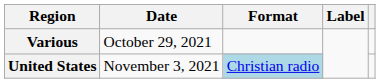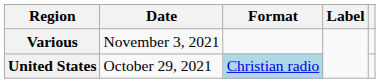 <table class="wikitable plainrowheaders">
 <tr>
 <th scope="col">Region</th>
 <th scope="col">Date</th>
 <th scope="col">Format</th>
 <th scope="col">Label</th>
 <th scope="col"></th>
 </tr>
 <tr>
 <th scope="row">Various</th>
-<td>October 29, 2021</td>
+<td>November 3, 2021</td>
 <td></td>
 <td rowspan="2"></td>
 <td align="center"></td>
 </tr>
 <tr>
 <th scope="row">United States</th>
-<td>November 3, 2021</td>
+<td>October 29, 2021</td>
 <td style="background: lightblue;"><a href='#'>Christian radio</a></td>
 <td align="center"></td>
 </tr>
 </table>
